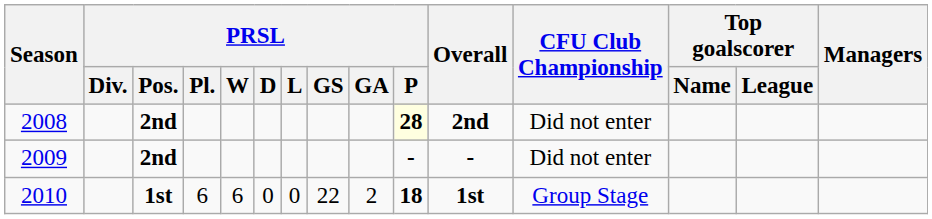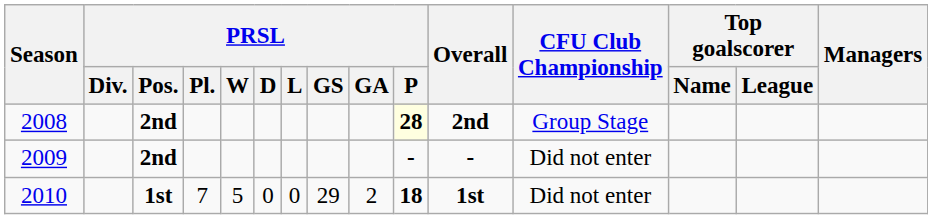 <table class="wikitable">
 <tr style="background:#efefef;">
 <th rowspan="2">Season</th>
 <th colspan="9"><a href='#'>PRSL</a></th>
 <th rowspan="2">Overall</th>
 <th rowspan="2"><a href='#'>CFU Club Championship</a></th>
 <th colspan="2">Top goalscorer</th>
 <th rowspan="2">Managers</th>
 </tr>
 <tr>
 <th>Div.</th>
 <th>Pos.</th>
 <th>Pl.</th>
 <th>W</th>
 <th>D</th>
 <th>L</th>
 <th>GS</th>
 <th>GA</th>
 <th>P</th>
 <th>Name</th>
 <th>League</th>
 </tr>
 <tr>
 <td align=center><a href='#'>2008</a></td>
 <td align=center></td>
 <td align=center><strong>2nd</strong></td>
 <td align=center></td>
 <td align=center></td>
 <td align=center></td>
 <td align=center></td>
 <td align=center></td>
 <td align=center></td>
 <td align=center style="background: lightyellow;"><strong>28</strong></td>
 <td align=center><strong>2nd</strong></td>
-<td align=center>Did not enter</td>
+<td align=center><a href='#'>Group Stage</a></td>
 <td align=center></td>
 <td align=center></td>
 <td align=center></td>
 </tr>
 <tr>
 <td align=center><a href='#'>2009</a></td>
 <td align=center></td>
 <td align=center><strong>2nd</strong></td>
 <td align=center></td>
 <td align=center></td>
 <td align=center></td>
 <td align=center></td>
 <td align=center></td>
 <td align=center></td>
 <td align=center><strong>-</strong></td>
 <td align=center><strong>-</strong></td>
 <td align=center>Did not enter</td>
 <td align=center></td>
 <td align=center></td>
 <td align=center></td>
 </tr>
 <tr>
 <td align=center><a href='#'>2010</a></td>
 <td align=center></td>
 <td align=center><strong>1st</strong></td>
-<td align=center>6</td>
-<td align=center>6</td>
+<td align=center>7</td>
+<td align=center>5</td>
 <td align=center>0</td>
 <td align=center>0</td>
-<td align=center>22</td>
+<td align=center>29</td>
 <td align=center>2</td>
 <td align=center><strong>18</strong></td>
 <td align=center><strong>1st</strong></td>
-<td align=center><a href='#'>Group Stage</a></td>
+<td align=center>Did not enter</td>
 <td align=center></td>
 <td align=center></td>
 <td align=center></td>
 </tr>
 </table>
